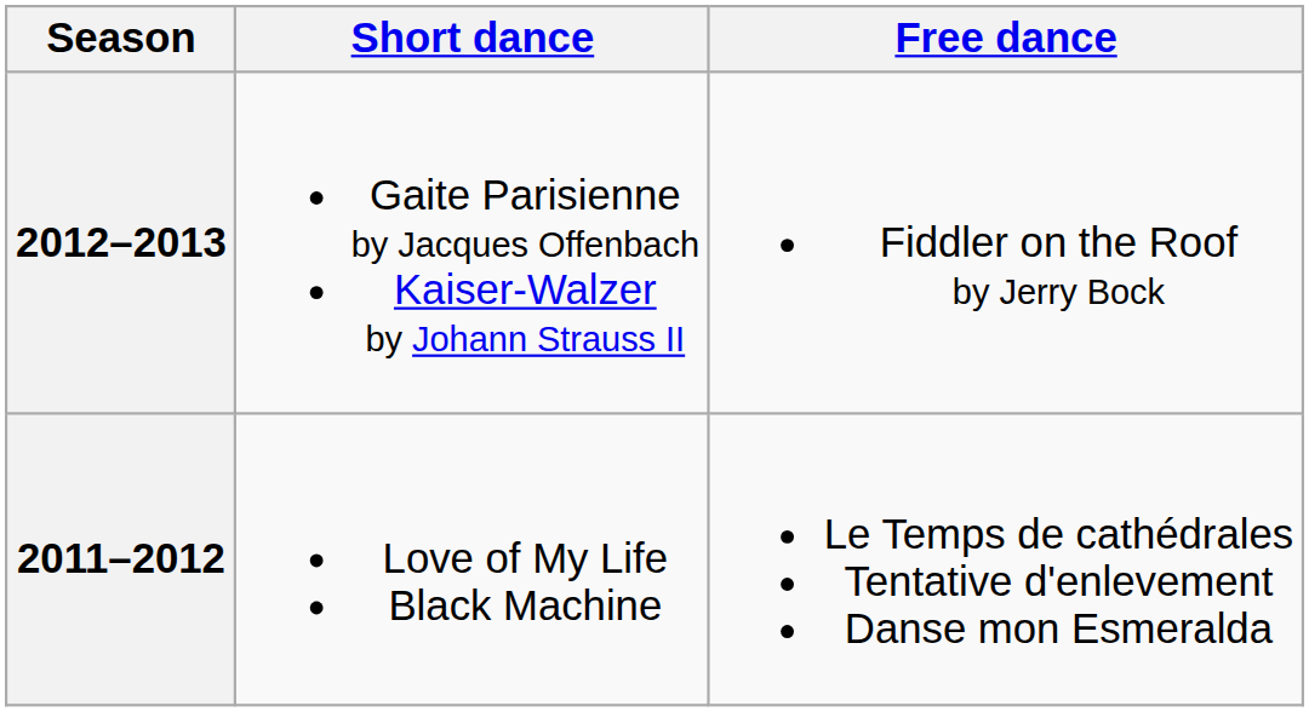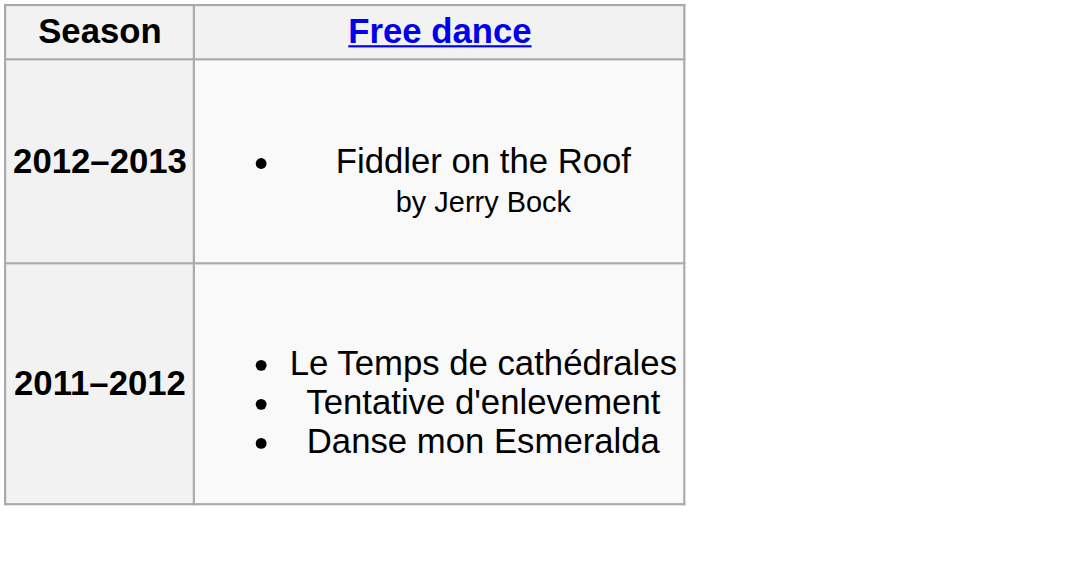 <table class="wikitable" style="text-align:center">
 <tr>
 <th>Season</th>
-<th><a href='#'>Short dance</a></th>
 <th><a href='#'>Free dance</a></th>
 </tr>
 <tr>
 <th>2012–2013 <br> </th>
-<td><br><ul><li>Gaite Parisienne <br><small> by Jacques Offenbach </small></li><li><a href='#'>Kaiser-Walzer</a> <br><small> by <a href='#'>Johann Strauss II</a> </small></li></ul></td>
 <td><br><ul><li>Fiddler on the Roof <br><small> by Jerry Bock</small></li></ul></td>
 </tr>
 <tr>
 <th>2011–2012 <br> </th>
-<td><br><ul><li>Love of My Life</li><li>Black Machine</li></ul></td>
 <td><br><ul><li>Le Temps de cathédrales</li><li>Tentative d'enlevement</li><li>Danse mon Esmeralda</li></ul></td>
 </tr>
 </table>
